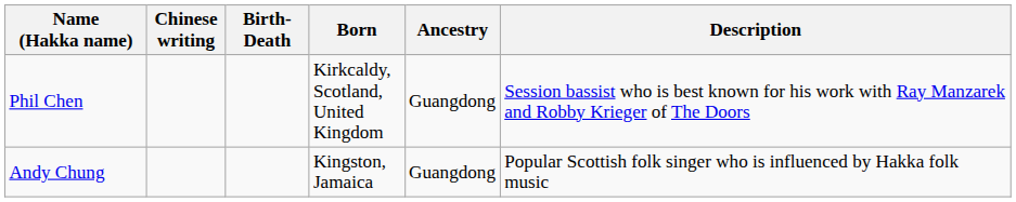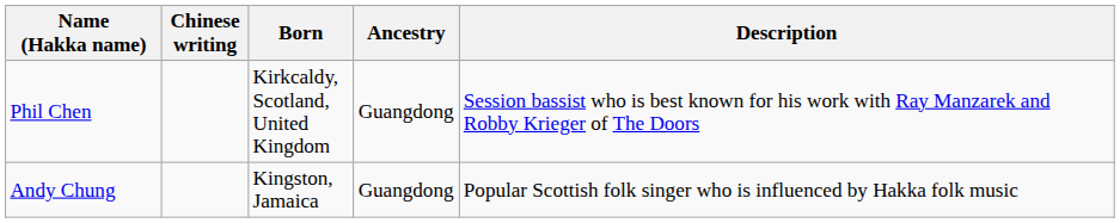 <table class="wikitable">
 <tr>
 <th width="115">Name<br>(Hakka name)</th>
 <th width="60">Chinese writing</th>
-<th width="65">Birth-Death</th>
 <th width="75">Born</th>
 <th width="75">Ancestry</th>
 <th>Description</th>
 </tr>
 <tr>
 <td><a href='#'>Phil Chen</a></td>
-<td></td>
 <td></td>
 <td>Kirkcaldy, Scotland, United Kingdom</td>
 <td>Guangdong</td>
 <td><a href='#'>Session bassist</a> who is best known for his work with <a href='#'>Ray Manzarek and Robby Krieger</a> of <a href='#'>The Doors</a></td>
 </tr>
 <tr>
 <td><a href='#'>Andy Chung</a></td>
 <td></td>
-<td></td>
 <td>Kingston, Jamaica</td>
 <td>Guangdong</td>
 <td>Popular Scottish folk singer who is influenced by Hakka folk music</td>
 </tr>
 </table>
